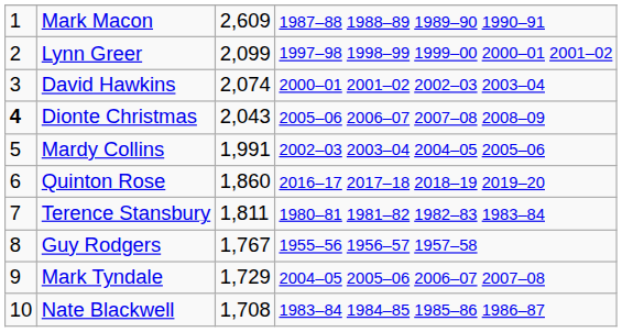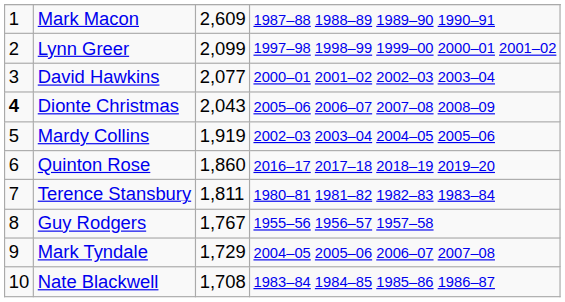 <table class="wikitable"92>
 <tr>
 </tr>
 <tr>
 <td>1</td>
 <td><a href='#'>Mark Macon</a></td>
 <td>2,609</td>
 <td style="font-size:80%;"><a href='#'>1987–88</a> <a href='#'>1988–89</a> <a href='#'>1989–90</a> <a href='#'>1990–91</a></td>
 </tr>
 <tr>
 <td>2</td>
 <td><a href='#'>Lynn Greer</a></td>
 <td>2,099</td>
 <td style="font-size:80%;"><a href='#'>1997–98</a> <a href='#'>1998–99</a> <a href='#'>1999–00</a> <a href='#'>2000–01</a> <a href='#'>2001–02</a></td>
 </tr>
 <tr>
 <td>3</td>
 <td><a href='#'>David Hawkins</a></td>
-<td>2,074</td>
+<td>2,077</td>
 <td style="font-size:80%;"><a href='#'>2000–01</a> <a href='#'>2001–02</a> <a href='#'>2002–03</a> <a href='#'>2003–04</a></td>
 </tr>
 <tr>
 <td><strong>4</strong></td>
 <td><a href='#'>Dionte Christmas</a></td>
 <td>2,043</td>
 <td style="font-size:80%;"><a href='#'>2005–06</a> <a href='#'>2006–07</a> <a href='#'>2007–08</a> <a href='#'>2008–09</a></td>
 </tr>
 <tr>
 <td>5</td>
 <td><a href='#'>Mardy Collins</a></td>
-<td>1,991</td>
+<td>1,919</td>
 <td style="font-size:80%;"><a href='#'>2002–03</a> <a href='#'>2003–04</a> <a href='#'>2004–05</a> <a href='#'>2005–06</a></td>
 </tr>
 <tr>
 <td>6</td>
 <td><a href='#'>Quinton Rose</a></td>
 <td>1,860</td>
 <td style="font-size:80%;"><a href='#'>2016–17</a> <a href='#'>2017–18</a> <a href='#'>2018–19</a> <a href='#'>2019–20</a></td>
 </tr>
 <tr>
 <td>7</td>
 <td><a href='#'>Terence Stansbury</a></td>
 <td>1,811</td>
 <td style="font-size:80%;"><a href='#'>1980–81</a> <a href='#'>1981–82</a> <a href='#'>1982–83</a> <a href='#'>1983–84</a></td>
 </tr>
 <tr>
 <td>8</td>
 <td><a href='#'>Guy Rodgers</a></td>
 <td>1,767</td>
 <td style="font-size:80%;"><a href='#'>1955–56</a> <a href='#'>1956–57</a> <a href='#'>1957–58</a></td>
 </tr>
 <tr>
 <td>9</td>
 <td><a href='#'>Mark Tyndale</a></td>
 <td>1,729</td>
 <td style="font-size:80%;"><a href='#'>2004–05</a> <a href='#'>2005–06</a> <a href='#'>2006–07</a> <a href='#'>2007–08</a></td>
 </tr>
 <tr>
 <td>10</td>
 <td><a href='#'>Nate Blackwell</a></td>
 <td>1,708</td>
 <td style="font-size:80%;"><a href='#'>1983–84</a> <a href='#'>1984–85</a> <a href='#'>1985–86</a> <a href='#'>1986–87</a></td>
 </tr>
 </table>
